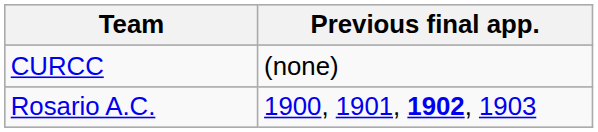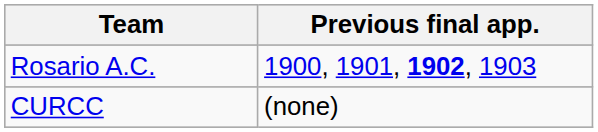 <table class="wikitable">
 <tr>
 <th width=150px>Team</th>
 <th width=200px>Previous final app.</th>
 </tr>
 <tr>
+<td> <a href='#'>Rosario A.C.</a></td>
+<td><a href='#'>1900</a>, <a href='#'>1901</a>, <strong><a href='#'>1902</a></strong>, <a href='#'>1903</a></td>
+</tr>
+<tr>
 <td> <a href='#'>CURCC</a></td>
 <td>(none)</td>
 </tr>
-<tr>
-<td> <a href='#'>Rosario A.C.</a></td>
-<td><a href='#'>1900</a>, <a href='#'>1901</a>, <strong><a href='#'>1902</a></strong>, <a href='#'>1903</a></td>
-</tr>
 </table>
